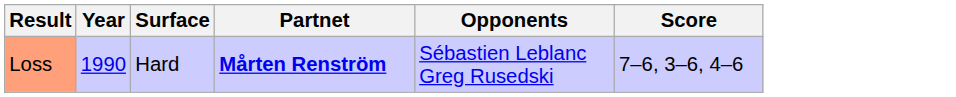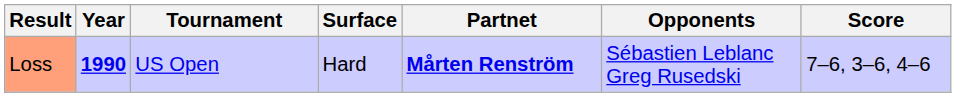 <table class="sortable wikitable">
 <tr>
 <th style="width:40px;">Result</th>
 <th style="width:30px;">Year</th>
+<th style="width:140px;">Tournament</th>
 <th style="width:50px;">Surface</th>
 <th style="width:150px;">Partnet</th>
 <th style="width:150px;">Opponents</th>
 <th style="width:110px;" class="unsortable">Score</th>
 </tr>
 <tr style="background:#ccccff;">
 <td style="background:#ffa07a;">Loss</td>
-<td><a href='#'>1990</a></td>
+<td><strong><a href='#'>1990</a></strong></td>
+<td><a href='#'>US Open</a></td>
 <td>Hard</td>
 <td><strong> <a href='#'>Mårten Renström</a></strong></td>
 <td> <a href='#'>Sébastien Leblanc</a> <br>  <a href='#'>Greg Rusedski</a></td>
 <td>7–6, 3–6, 4–6</td>
 </tr>
 </table>
